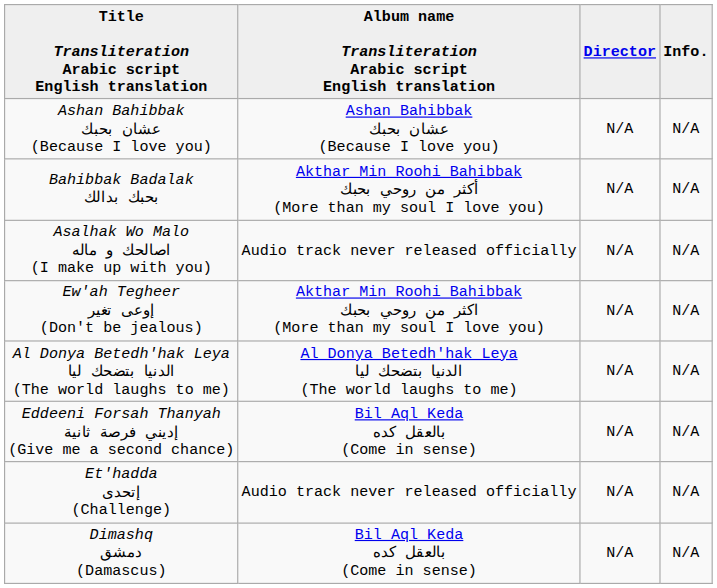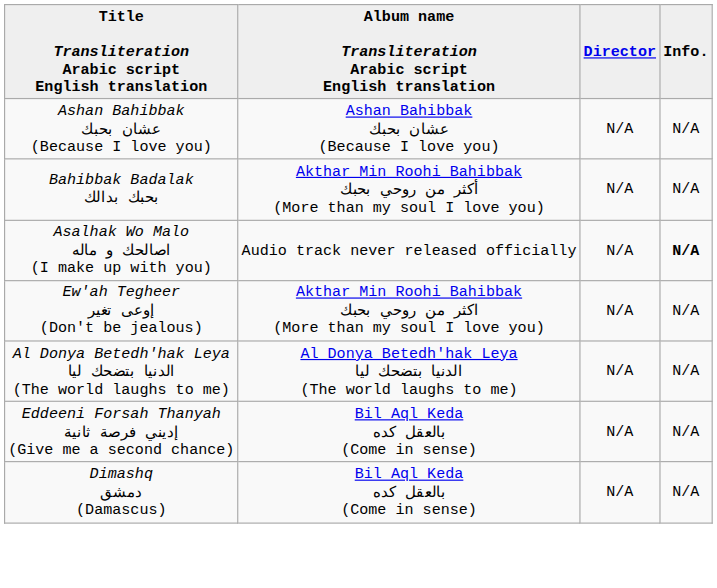 <table class="wikitable" style="text-align:center;">
 <tr>
 <th style="background:#efefef;">Title<br><br><em>Transliteration</em><br>Arabic script<br>English translation</th>
 <th style="background:#efefef;">Album name<br><br><em>Transliteration</em><br>Arabic script<br>English translation</th>
 <th style="background:#efefef;"><a href='#'>Director</a></th>
 <th style="background:#efefef;">Info.</th>
 </tr>
 <tr>
 <td><em>Ashan Bahibbak</em><br>عشان بحبك<br>(Because I love you)</td>
 <td><a href='#'>Ashan Bahibbak</a><br>عشان بحبك<br>(Because I love you)</td>
 <td>N/A</td>
 <td>N/A</td>
 </tr>
 <tr>
 <td><em>Bahibbak Badalak</em><br>بحبك بدالك<br></td>
 <td><a href='#'>Akthar Min Roohi Bahibbak</a><br>أكثر من روحي بحبك<br>(More than my soul I love you)</td>
 <td>N/A</td>
 <td>N/A</td>
 </tr>
 <tr>
 <td><em>Asalhak Wo Malo</em><br>اصالحك و ماله<br>(I make up with you)</td>
 <td>Audio track never released officially</td>
 <td>N/A</td>
-<td>N/A</td>
+<td><strong>N/A</strong></td>
 </tr>
 <tr>
 <td><em>Ew'ah Tegheer</em><br>إوعى تغير<br> (Don't be jealous)</td>
 <td><a href='#'>Akthar Min Roohi Bahibbak</a><br>اكثر من روحي بحبك<br>(More than my soul I love you)</td>
 <td>N/A</td>
 <td>N/A</td>
 </tr>
 <tr>
 <td><em>Al Donya Betedh'hak Leya</em><br>الدنيا بتضحك ليا<br>(The world laughs to me)</td>
 <td><a href='#'>Al Donya Betedh'hak Leya</a><br>الدنيا بتضحك ليا<br>(The world laughs to me)</td>
 <td>N/A</td>
 <td>N/A</td>
 </tr>
 <tr>
 <td><em>Eddeeni Forsah Thanyah</em><br>إديني فرصة ثانية<br>(Give me a second chance)</td>
 <td><a href='#'>Bil Aql Keda</a><br>بالعقل كده<br>(Come in sense)</td>
 <td>N/A</td>
 <td>N/A</td>
 </tr>
 <tr>
-<td><em>Et'hadda</em><br>إتحدى<br>(Challenge)</td>
-<td>Audio track never released officially</td>
-<td>N/A</td>
-<td>N/A</td>
-</tr>
-<tr>
 <td><em>Dimashq</em><br>دمشق<br>(Damascus)</td>
 <td><a href='#'>Bil Aql Keda</a><br>بالعقل كده<br>(Come in sense)</td>
 <td>N/A</td>
 <td>N/A</td>
 </tr>
 </table>
